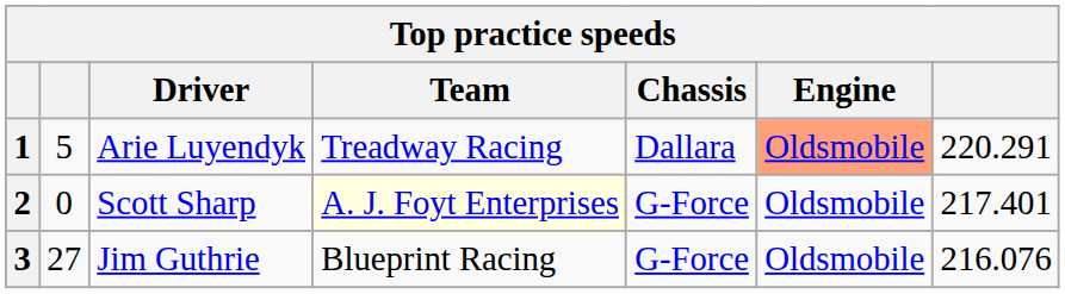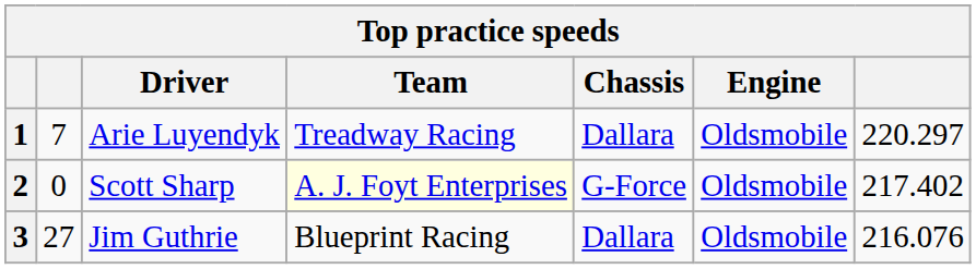 <table class="wikitable" style="font-size:95%;">
 <tr>
 <th colspan=7>Top practice speeds</th>
 </tr>
 <tr>
 <th></th>
 <th></th>
 <th>Driver</th>
 <th>Team</th>
 <th>Chassis</th>
 <th>Engine</th>
 <th></th>
 </tr>
 <tr>
 <th>1</th>
-<td style="text-align:center;">5</td>
+<td style="text-align:center;">7</td>
 <td> <a href='#'>Arie Luyendyk</a></td>
 <td><a href='#'>Treadway Racing</a></td>
 <td><a href='#'>Dallara</a></td>
-<td style="background: lightsalmon;"><a href='#'>Oldsmobile</a></td>
-<td>220.291</td>
+<td><a href='#'>Oldsmobile</a></td>
+<td>220.297</td>
 </tr>
 <tr>
 <th>2</th>
 <td style="text-align:center;">0</td>
 <td> <a href='#'>Scott Sharp</a></td>
 <td style="background: lightyellow;"><a href='#'>A. J. Foyt Enterprises</a></td>
 <td><a href='#'>G-Force</a></td>
 <td><a href='#'>Oldsmobile</a></td>
-<td>217.401</td>
+<td>217.402</td>
 </tr>
 <tr>
 <th>3</th>
 <td style="text-align:center;">27</td>
 <td> <a href='#'>Jim Guthrie</a></td>
 <td>Blueprint Racing</td>
-<td><a href='#'>G-Force</a></td>
+<td><a href='#'>Dallara</a></td>
 <td><a href='#'>Oldsmobile</a></td>
 <td>216.076</td>
 </tr>
 </table>
